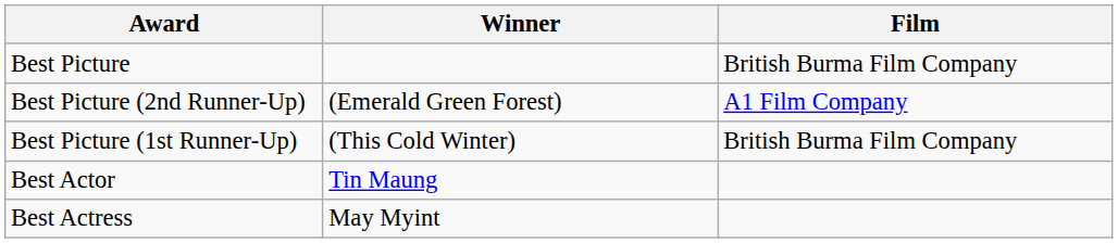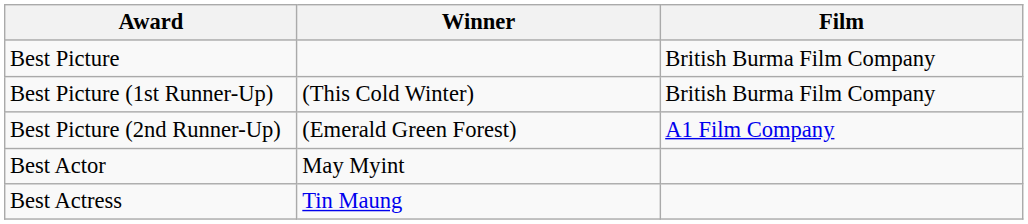 <table class="wikitable">
 <tr>
 <th width="200"><strong>Award</strong></th>
 <th width="250"><strong>Winner</strong></th>
 <th width="250"><strong>Film</strong></th>
 </tr>
 <tr>
 <td>Best Picture</td>
 <td></td>
 <td>British Burma Film Company</td>
 </tr>
 <tr>
+<td>Best Picture (1st Runner-Up)</td>
+<td> (This Cold Winter)</td>
+<td>British Burma Film Company</td>
+</tr>
+<tr>
 <td>Best Picture (2nd Runner-Up)</td>
 <td> (Emerald Green Forest)</td>
 <td><a href='#'>A1 Film Company</a></td>
 </tr>
 <tr>
-<td>Best Picture (1st Runner-Up)</td>
-<td> (This Cold Winter)</td>
-<td>British Burma Film Company</td>
-</tr>
-<tr>
 <td>Best Actor</td>
-<td><a href='#'>Tin Maung</a></td>
+<td>May Myint</td>
 <td></td>
 </tr>
 <tr>
 <td>Best Actress</td>
-<td>May Myint</td>
+<td><a href='#'>Tin Maung</a></td>
 <td></td>
 </tr>
 </table>
